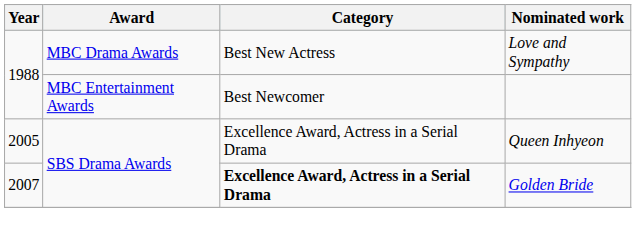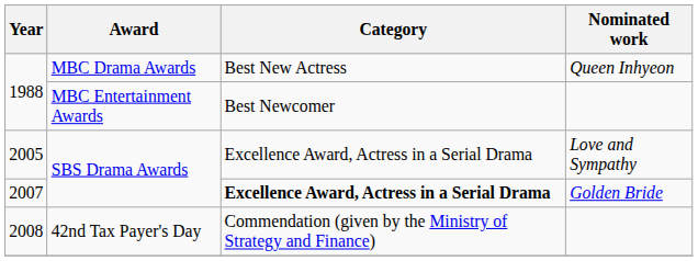 <table class="wikitable" style="font-size: 95%">
 <tr bgcolor="lightblue">
 <th>Year</th>
 <th>Award</th>
 <th>Category</th>
 <th>Nominated work</th>
 </tr>
 <tr>
 <td rowspan=2>1988</td>
 <td><a href='#'>MBC Drama Awards</a></td>
 <td>Best New Actress</td>
-<td><em>Love and Sympathy</em></td>
+<td><em>Queen Inhyeon</em></td>
 </tr>
 <tr>
 <td><a href='#'>MBC Entertainment Awards</a></td>
 <td>Best Newcomer</td>
 <td></td>
 </tr>
 <tr>
 <td>2005</td>
 <td rowspan=2><a href='#'>SBS Drama Awards</a></td>
 <td>Excellence Award, Actress in a Serial Drama</td>
-<td><em>Queen Inhyeon</em></td>
+<td><em>Love and Sympathy</em></td>
 </tr>
 <tr>
 <td>2007</td>
 <td><strong>Excellence Award, Actress in a Serial Drama</strong></td>
 <td><em><a href='#'>Golden Bride</a></em></td>
 </tr>
 <tr>
+<td>2008</td>
+<td>42nd Tax Payer's Day</td>
+<td>Commendation (given by the <a href='#'>Ministry of Strategy and Finance</a>)</td>
+<td></td>
+</tr>
+<tr>
 </tr>
 </table>
